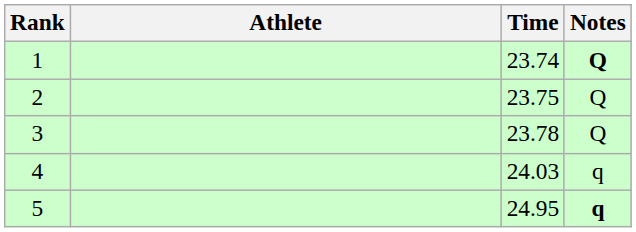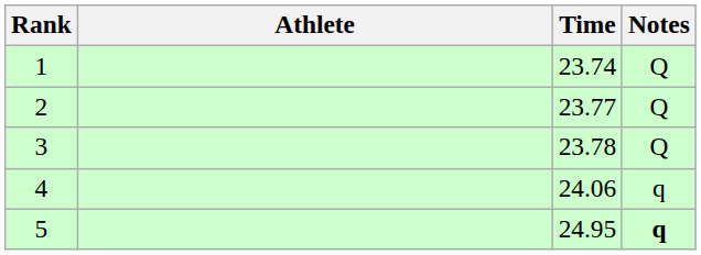 <table class="wikitable" style="text-align:center">
 <tr>
 <th>Rank</th>
 <th Style="width:18em">Athlete</th>
 <th>Time</th>
 <th>Notes</th>
 </tr>
 <tr style="background:#cfc">
 <td>1</td>
 <td style="text-align:left"></td>
 <td>23.74</td>
-<td><strong>Q</strong></td>
+<td>Q</td>
 </tr>
 <tr style="background:#cfc">
 <td>2</td>
 <td style="text-align:left"></td>
-<td>23.75</td>
+<td>23.77</td>
 <td>Q</td>
 </tr>
 <tr style="background:#cfc">
 <td>3</td>
 <td style="text-align:left"></td>
 <td>23.78</td>
 <td>Q</td>
 </tr>
 <tr style="background:#cfc">
 <td>4</td>
 <td style="text-align:left"></td>
-<td>24.03</td>
+<td>24.06</td>
 <td>q</td>
 </tr>
 <tr style="background:#cfc">
 <td>5</td>
 <td style="text-align:left"></td>
 <td>24.95</td>
 <td><strong>q</strong></td>
 </tr>
 </table>
